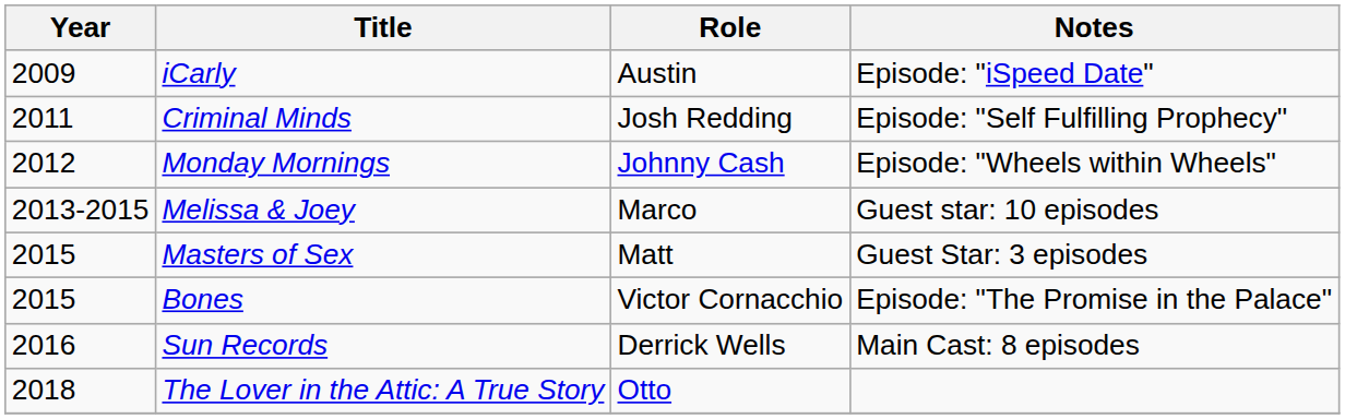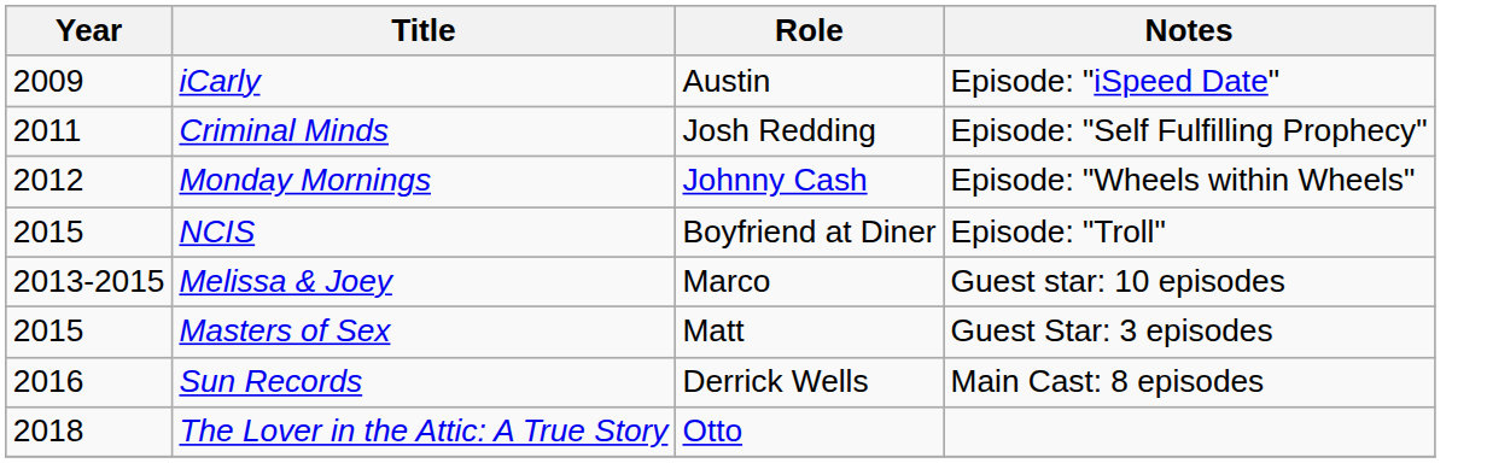 <table class="wikitable sortable">
 <tr>
 <th>Year</th>
 <th>Title</th>
 <th>Role</th>
 <th class="unsortable">Notes</th>
 </tr>
 <tr>
 <td>2009</td>
 <td><em><a href='#'>iCarly</a></em></td>
 <td>Austin</td>
 <td>Episode: "<a href='#'>iSpeed Date</a>"</td>
 </tr>
 <tr>
 <td>2011</td>
 <td><em><a href='#'>Criminal Minds</a></em></td>
 <td>Josh Redding</td>
 <td>Episode: "Self Fulfilling Prophecy"</td>
 </tr>
 <tr>
 <td>2012</td>
 <td><em><a href='#'>Monday Mornings</a></em></td>
 <td><a href='#'>Johnny Cash</a></td>
 <td>Episode: "Wheels within Wheels"</td>
 </tr>
 <tr>
+<td>2015</td>
+<td><em><a href='#'>NCIS</a></em></td>
+<td>Boyfriend at Diner</td>
+<td>Episode: "Troll"</td>
+</tr>
+<tr>
 <td>2013-2015</td>
 <td><em><a href='#'>Melissa & Joey</a></em></td>
 <td>Marco</td>
 <td>Guest star: 10 episodes</td>
 </tr>
 <tr>
 <td>2015</td>
 <td><em><a href='#'>Masters of Sex</a></em></td>
 <td>Matt</td>
 <td>Guest Star: 3 episodes</td>
-</tr>
-<tr>
-<td>2015</td>
-<td><em><a href='#'>Bones</a></em></td>
-<td>Victor Cornacchio</td>
-<td>Episode: "The Promise in the Palace"</td>
 </tr>
 <tr>
 <td>2016</td>
 <td><em><a href='#'>Sun Records</a></em></td>
 <td>Derrick Wells</td>
 <td>Main Cast: 8 episodes</td>
 </tr>
 <tr>
 <td>2018</td>
 <td><em><a href='#'>The Lover in the Attic: A True Story</a></em></td>
 <td><a href='#'>Otto</a></td>
 <td></td>
 </tr>
 <tr>
 </tr>
 </table>
